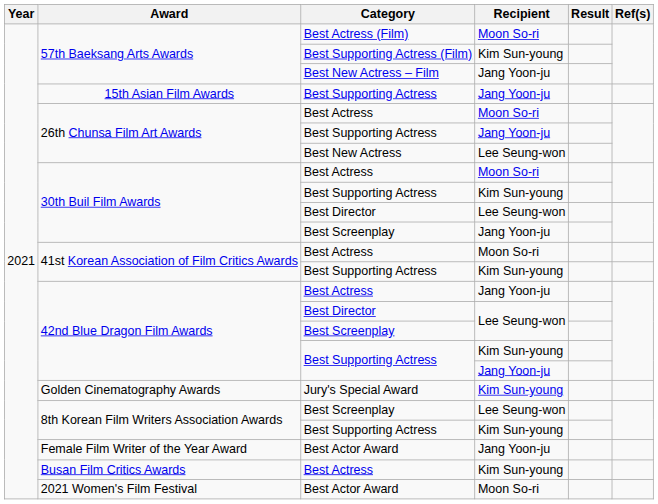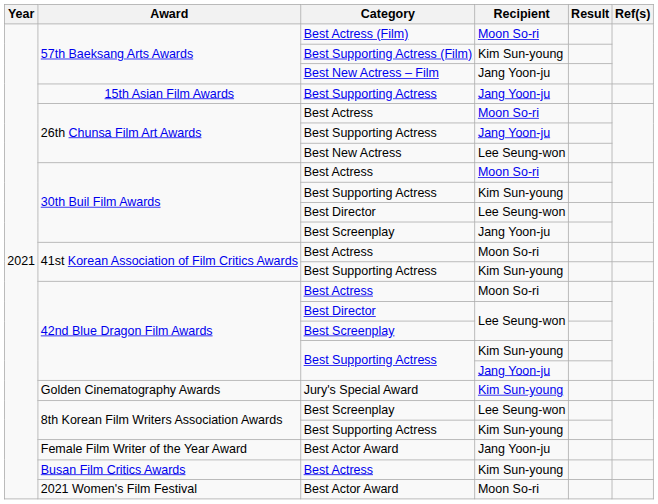 <table class="wikitable sortable">
 <tr>
 <th>Year</th>
 <th>Award</th>
 <th>Category</th>
 <th>Recipient</th>
 <th>Result</th>
 <th>Ref(s)</th>
 </tr>
 <tr>
 <td rowspan="24">2021</td>
 <td rowspan=3><a href='#'>57th Baeksang Arts Awards</a></td>
 <td><a href='#'>Best Actress (Film)</a></td>
 <td><a href='#'>Moon So-ri</a></td>
 <td></td>
 <td style="text-align:center"rowspan=3></td>
 </tr>
 <tr>
 <td><a href='#'>Best Supporting Actress (Film)</a></td>
 <td>Kim Sun-young</td>
 <td></td>
 </tr>
 <tr>
 <td><a href='#'>Best New Actress – Film</a></td>
 <td>Jang Yoon-ju</td>
 <td></td>
 </tr>
 <tr>
 <td style="text-align:center"><a href='#'>15th Asian Film Awards</a></td>
 <td><a href='#'>Best Supporting Actress</a></td>
 <td><a href='#'>Jang Yoon-ju</a></td>
 <td></td>
 <td style="text-align:center"></td>
 </tr>
 <tr>
 <td rowspan=3>26th <a href='#'>Chunsa Film Art Awards</a></td>
 <td>Best Actress</td>
 <td><a href='#'>Moon So-ri</a></td>
 <td></td>
 <td style="text-align:center"rowspan=3></td>
 </tr>
 <tr>
 <td>Best Supporting Actress</td>
 <td><a href='#'>Jang Yoon-ju</a></td>
 <td></td>
 </tr>
 <tr>
 <td>Best New Actress</td>
 <td>Lee Seung-won</td>
 <td></td>
 </tr>
 <tr>
 <td rowspan=4><a href='#'>30th Buil Film Awards</a></td>
 <td>Best Actress</td>
 <td><a href='#'>Moon So-ri</a></td>
 <td></td>
 <td style="text-align:center" rowspan=2></td>
 </tr>
 <tr>
 <td>Best Supporting Actress</td>
 <td>Kim Sun-young</td>
 <td></td>
 </tr>
 <tr>
 <td>Best Director</td>
 <td>Lee Seung-won</td>
 <td></td>
 <td style="text-align:center"rowspan=2></td>
 </tr>
 <tr>
 <td>Best Screenplay</td>
 <td>Jang Yoon-ju</td>
 <td></td>
 </tr>
 <tr>
 <td rowspan=2>41st <a href='#'>Korean Association of Film Critics Awards</a></td>
 <td>Best Actress</td>
 <td>Moon So-ri</td>
 <td></td>
 <td style="text-align:center"></td>
 </tr>
 <tr>
 <td>Best Supporting Actress</td>
 <td>Kim Sun-young</td>
 <td></td>
 <td style="text-align:center"></td>
 </tr>
 <tr>
 <td rowspan=5><a href='#'>42nd Blue Dragon Film Awards</a></td>
 <td><a href='#'>Best Actress</a></td>
-<td>Jang Yoon-ju</td>
+<td>Moon So-ri</td>
 <td></td>
 <td style="text-align:center"rowspan=5></td>
 </tr>
 <tr>
 <td><a href='#'>Best Director</a></td>
 <td rowspan=2>Lee Seung-won</td>
 <td></td>
 </tr>
 <tr>
 <td><a href='#'>Best Screenplay</a></td>
 <td></td>
 </tr>
 <tr>
 <td rowspan=2><a href='#'>Best Supporting Actress</a></td>
 <td>Kim Sun-young</td>
 <td></td>
 </tr>
 <tr>
 <td><a href='#'>Jang Yoon-ju</a></td>
 <td></td>
 </tr>
 <tr>
 <td>Golden Cinematography Awards</td>
 <td>Jury's Special Award</td>
 <td><a href='#'>Kim Sun-young</a></td>
 <td></td>
 <td style="text-align:center"></td>
 </tr>
 <tr>
 <td rowspan=2>8th Korean Film Writers Association Awards</td>
 <td>Best Screenplay</td>
 <td>Lee Seung-won</td>
 <td></td>
 <td style="text-align:center"rowspan=2></td>
 </tr>
 <tr>
 <td>Best Supporting Actress</td>
 <td>Kim Sun-young</td>
 <td></td>
 </tr>
 <tr>
 <td>Female Film Writer of the Year Award</td>
 <td>Best Actor Award</td>
 <td>Jang Yoon-ju</td>
 <td></td>
 <td style="text-align:center"></td>
 </tr>
 <tr>
 <td><a href='#'>Busan Film Critics Awards</a></td>
 <td><a href='#'>Best Actress</a></td>
 <td>Kim Sun-young</td>
 <td></td>
 <td style="text-align:center"></td>
 </tr>
 <tr>
 <td>2021 Women's Film Festival</td>
 <td>Best Actor Award</td>
 <td>Moon So-ri</td>
 <td></td>
 <td style="text-align:center"></td>
 </tr>
 </table>
